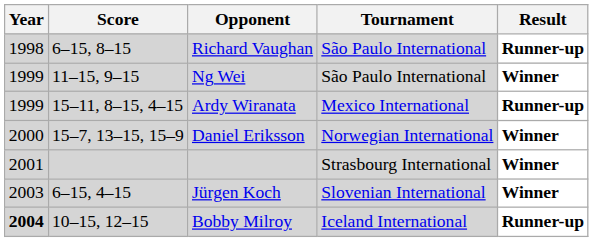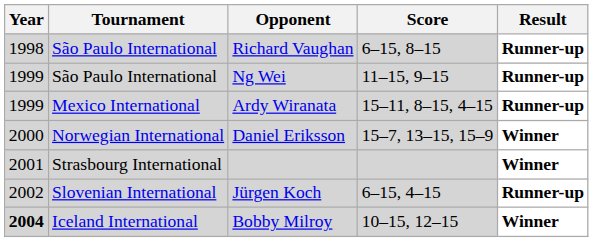 <table class="sortable wikitable" style="font-size: 90%;">
 <tr>
 <th>Year</th>
+<th>Tournament</th>
+<th>Opponent</th>
 <th>Score</th>
-<th>Opponent</th>
-<th>Tournament</th>
 <th>Result</th>
 </tr>
 <tr style="background:#D5D5D5">
 <td align="center">1998</td>
+<td align="left"><a href='#'>São Paulo International</a></td>
+<td align="left"> <a href='#'>Richard Vaughan</a></td>
 <td align="left">6–15, 8–15</td>
-<td align="left"> <a href='#'>Richard Vaughan</a></td>
-<td align="left"><a href='#'>São Paulo International</a></td>
 <td style="text-align:left; background:white"> <strong>Runner-up</strong></td>
 </tr>
 <tr style="background:#D5D5D5">
 <td align="center">1999</td>
+<td align="left">São Paulo International</td>
+<td align="left"> <a href='#'>Ng Wei</a></td>
 <td align="left">11–15, 9–15</td>
-<td align="left"> <a href='#'>Ng Wei</a></td>
-<td align="left">São Paulo International</td>
-<td style="text-align:left; background:white"> <strong>Winner</strong></td>
+<td style="text-align:left; background:white"> <strong>Runner-up</strong></td>
 </tr>
 <tr style="background:#D5D5D5">
 <td align="center">1999</td>
+<td align="left"><a href='#'>Mexico International</a></td>
+<td align="left"> <a href='#'>Ardy Wiranata</a></td>
 <td align="left">15–11, 8–15, 4–15</td>
-<td align="left"> <a href='#'>Ardy Wiranata</a></td>
-<td align="left"><a href='#'>Mexico International</a></td>
 <td style="text-align:left; background:white"> <strong>Runner-up</strong></td>
 </tr>
 <tr style="background:#D5D5D5">
 <td align="center">2000</td>
+<td align="left"><a href='#'>Norwegian International</a></td>
+<td align="left"> <a href='#'>Daniel Eriksson</a></td>
 <td align="left">15–7, 13–15, 15–9</td>
-<td align="left"> <a href='#'>Daniel Eriksson</a></td>
-<td align="left"><a href='#'>Norwegian International</a></td>
 <td style="text-align:left; background:white"> <strong>Winner</strong></td>
 </tr>
 <tr style="background:#D5D5D5">
 <td align="center">2001</td>
+<td align="left">Strasbourg International</td>
 <td align="left"></td>
 <td align="left"></td>
-<td align="left">Strasbourg International</td>
 <td style="text-align:left; background:white"> <strong>Winner</strong></td>
 </tr>
 <tr style="background:#D5D5D5">
-<td align="center">2003</td>
+<td align="center">2002</td>
+<td align="left"><a href='#'>Slovenian International</a></td>
+<td align="left"> <a href='#'>Jürgen Koch</a></td>
 <td align="left">6–15, 4–15</td>
-<td align="left"> <a href='#'>Jürgen Koch</a></td>
-<td align="left"><a href='#'>Slovenian International</a></td>
-<td style="text-align:left; background:white"> <strong>Winner</strong></td>
+<td style="text-align:left; background:white"> <strong>Runner-up</strong></td>
 </tr>
 <tr style="background:#D5D5D5">
 <td align="center"><strong>2004</strong></td>
+<td align="left"><a href='#'>Iceland International</a></td>
+<td align="left"> <a href='#'>Bobby Milroy</a></td>
 <td align="left">10–15, 12–15</td>
-<td align="left"> <a href='#'>Bobby Milroy</a></td>
-<td align="left"><a href='#'>Iceland International</a></td>
-<td style="text-align:left; background:white"> <strong>Runner-up</strong></td>
+<td style="text-align:left; background:white"> <strong>Winner</strong></td>
 </tr>
 </table>
